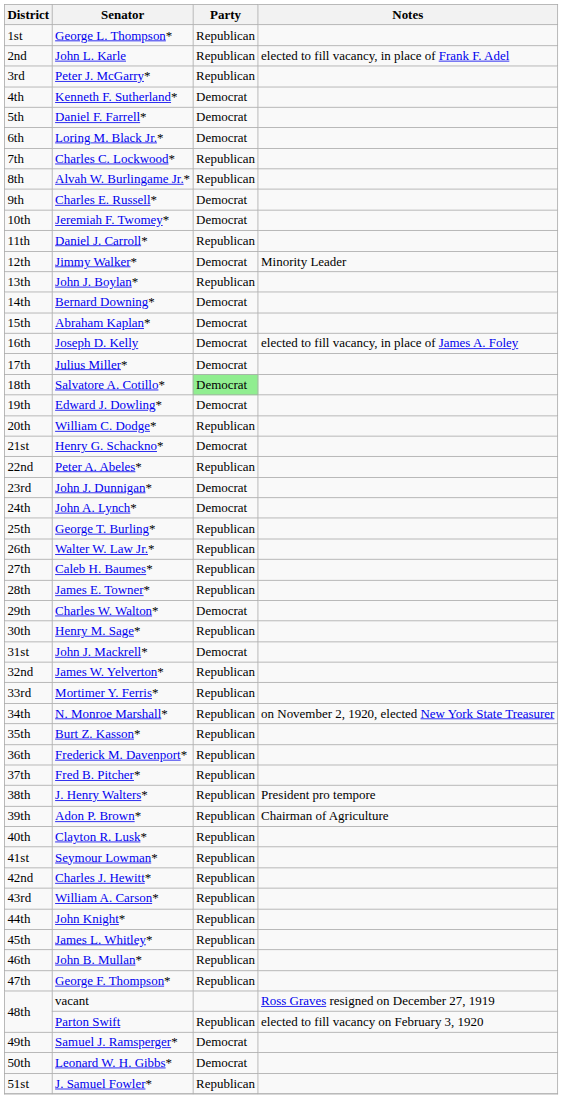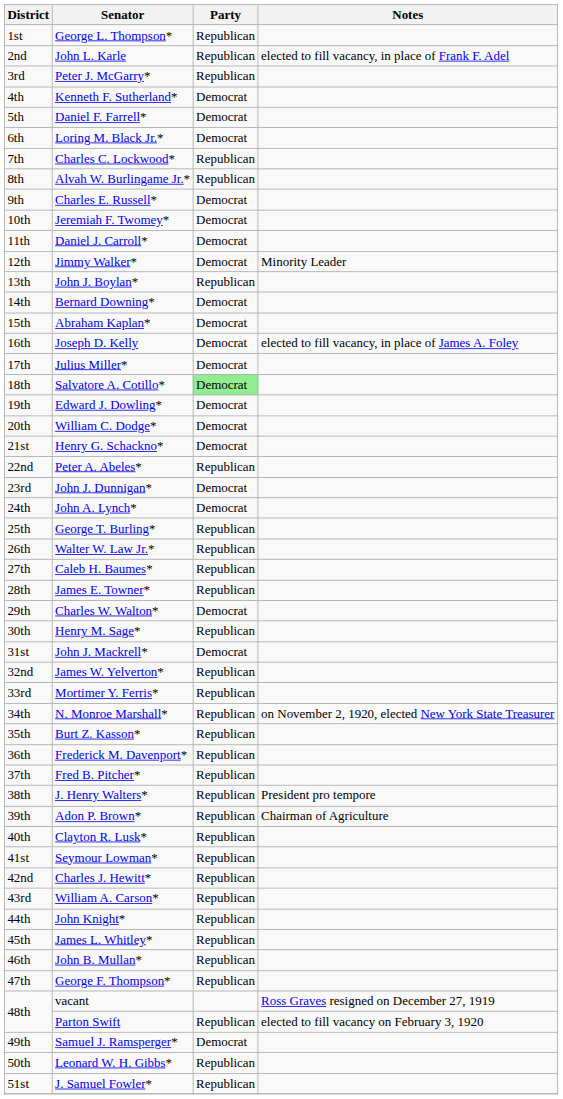 <table class=wikitable>
 <tr>
 <th>District</th>
 <th>Senator</th>
 <th>Party</th>
 <th>Notes</th>
 </tr>
 <tr>
 <td>1st</td>
 <td><a href='#'>George L. Thompson</a>*</td>
 <td>Republican</td>
 <td></td>
 </tr>
 <tr>
 <td>2nd</td>
 <td><a href='#'>John L. Karle</a></td>
 <td>Republican</td>
 <td>elected to fill vacancy, in place of <a href='#'>Frank F. Adel</a></td>
 </tr>
 <tr>
 <td>3rd</td>
 <td><a href='#'>Peter J. McGarry</a>*</td>
 <td>Republican</td>
 <td></td>
 </tr>
 <tr>
 <td>4th</td>
 <td><a href='#'>Kenneth F. Sutherland</a>*</td>
 <td>Democrat</td>
 <td></td>
 </tr>
 <tr>
 <td>5th</td>
 <td><a href='#'>Daniel F. Farrell</a>*</td>
 <td>Democrat</td>
 <td></td>
 </tr>
 <tr>
 <td>6th</td>
 <td><a href='#'>Loring M. Black Jr.</a>*</td>
 <td>Democrat</td>
 <td></td>
 </tr>
 <tr>
 <td>7th</td>
 <td><a href='#'>Charles C. Lockwood</a>*</td>
 <td>Republican</td>
 <td></td>
 </tr>
 <tr>
 <td>8th</td>
 <td><a href='#'>Alvah W. Burlingame Jr.</a>*</td>
 <td>Republican</td>
 <td></td>
 </tr>
 <tr>
 <td>9th</td>
 <td><a href='#'>Charles E. Russell</a>*</td>
 <td>Democrat</td>
 <td></td>
 </tr>
 <tr>
 <td>10th</td>
 <td><a href='#'>Jeremiah F. Twomey</a>*</td>
 <td>Democrat</td>
 <td></td>
 </tr>
 <tr>
 <td>11th</td>
 <td><a href='#'>Daniel J. Carroll</a>*</td>
-<td>Republican</td>
+<td>Democrat</td>
 <td></td>
 </tr>
 <tr>
 <td>12th</td>
 <td><a href='#'>Jimmy Walker</a>*</td>
 <td>Democrat</td>
 <td>Minority Leader</td>
 </tr>
 <tr>
 <td>13th</td>
 <td><a href='#'>John J. Boylan</a>*</td>
 <td>Republican</td>
 <td></td>
 </tr>
 <tr>
 <td>14th</td>
 <td><a href='#'>Bernard Downing</a>*</td>
 <td>Democrat</td>
 <td></td>
 </tr>
 <tr>
 <td>15th</td>
 <td><a href='#'>Abraham Kaplan</a>*</td>
 <td>Democrat</td>
 <td></td>
 </tr>
 <tr>
 <td>16th</td>
 <td><a href='#'>Joseph D. Kelly</a></td>
 <td>Democrat</td>
 <td>elected to fill vacancy, in place of <a href='#'>James A. Foley</a></td>
 </tr>
 <tr>
 <td>17th</td>
 <td><a href='#'>Julius Miller</a>*</td>
 <td>Democrat</td>
 <td></td>
 </tr>
 <tr>
 <td>18th</td>
 <td><a href='#'>Salvatore A. Cotillo</a>*</td>
 <td style="background: lightgreen;">Democrat</td>
 <td></td>
 </tr>
 <tr>
 <td>19th</td>
 <td><a href='#'>Edward J. Dowling</a>*</td>
 <td>Democrat</td>
 <td></td>
 </tr>
 <tr>
 <td>20th</td>
 <td><a href='#'>William C. Dodge</a>*</td>
-<td>Republican</td>
+<td>Democrat</td>
 <td></td>
 </tr>
 <tr>
 <td>21st</td>
 <td><a href='#'>Henry G. Schackno</a>*</td>
 <td>Democrat</td>
 <td></td>
 </tr>
 <tr>
 <td>22nd</td>
 <td><a href='#'>Peter A. Abeles</a>*</td>
 <td>Republican</td>
 <td></td>
 </tr>
 <tr>
 <td>23rd</td>
 <td><a href='#'>John J. Dunnigan</a>*</td>
 <td>Democrat</td>
 <td></td>
 </tr>
 <tr>
 <td>24th</td>
 <td><a href='#'>John A. Lynch</a>*</td>
 <td>Democrat</td>
 <td></td>
 </tr>
 <tr>
 <td>25th</td>
 <td><a href='#'>George T. Burling</a>*</td>
 <td>Republican</td>
 <td></td>
 </tr>
 <tr>
 <td>26th</td>
 <td><a href='#'>Walter W. Law Jr.</a>*</td>
 <td>Republican</td>
 <td></td>
 </tr>
 <tr>
 <td>27th</td>
 <td><a href='#'>Caleb H. Baumes</a>*</td>
 <td>Republican</td>
 <td></td>
 </tr>
 <tr>
 <td>28th</td>
 <td><a href='#'>James E. Towner</a>*</td>
 <td>Republican</td>
 <td></td>
 </tr>
 <tr>
 <td>29th</td>
 <td><a href='#'>Charles W. Walton</a>*</td>
 <td>Democrat</td>
 <td></td>
 </tr>
 <tr>
 <td>30th</td>
 <td><a href='#'>Henry M. Sage</a>*</td>
 <td>Republican</td>
 <td></td>
 </tr>
 <tr>
 <td>31st</td>
 <td><a href='#'>John J. Mackrell</a>*</td>
 <td>Democrat</td>
 <td></td>
 </tr>
 <tr>
 <td>32nd</td>
 <td><a href='#'>James W. Yelverton</a>*</td>
 <td>Republican</td>
 <td></td>
 </tr>
 <tr>
 <td>33rd</td>
 <td><a href='#'>Mortimer Y. Ferris</a>*</td>
 <td>Republican</td>
 <td></td>
 </tr>
 <tr>
 <td>34th</td>
 <td><a href='#'>N. Monroe Marshall</a>*</td>
 <td>Republican</td>
 <td>on November 2, 1920, elected <a href='#'>New York State Treasurer</a></td>
 </tr>
 <tr>
 <td>35th</td>
 <td><a href='#'>Burt Z. Kasson</a>*</td>
 <td>Republican</td>
 <td></td>
 </tr>
 <tr>
 <td>36th</td>
 <td><a href='#'>Frederick M. Davenport</a>*</td>
 <td>Republican</td>
 <td></td>
 </tr>
 <tr>
 <td>37th</td>
 <td><a href='#'>Fred B. Pitcher</a>*</td>
 <td>Republican</td>
 <td></td>
 </tr>
 <tr>
 <td>38th</td>
 <td><a href='#'>J. Henry Walters</a>*</td>
 <td>Republican</td>
 <td>President pro tempore</td>
 </tr>
 <tr>
 <td>39th</td>
 <td><a href='#'>Adon P. Brown</a>*</td>
 <td>Republican</td>
 <td>Chairman of Agriculture</td>
 </tr>
 <tr>
 <td>40th</td>
 <td><a href='#'>Clayton R. Lusk</a>*</td>
 <td>Republican</td>
 <td></td>
 </tr>
 <tr>
 <td>41st</td>
 <td><a href='#'>Seymour Lowman</a>*</td>
 <td>Republican</td>
 <td></td>
 </tr>
 <tr>
 <td>42nd</td>
 <td><a href='#'>Charles J. Hewitt</a>*</td>
 <td>Republican</td>
 <td></td>
 </tr>
 <tr>
 <td>43rd</td>
 <td><a href='#'>William A. Carson</a>*</td>
 <td>Republican</td>
 <td></td>
 </tr>
 <tr>
 <td>44th</td>
 <td><a href='#'>John Knight</a>*</td>
 <td>Republican</td>
 <td></td>
 </tr>
 <tr>
 <td>45th</td>
 <td><a href='#'>James L. Whitley</a>*</td>
 <td>Republican</td>
 <td></td>
 </tr>
 <tr>
 <td>46th</td>
 <td><a href='#'>John B. Mullan</a>*</td>
 <td>Republican</td>
 <td></td>
 </tr>
 <tr>
 <td>47th</td>
 <td><a href='#'>George F. Thompson</a>*</td>
 <td>Republican</td>
 <td></td>
 </tr>
 <tr>
 <td rowspan="2">48th</td>
 <td>vacant</td>
 <td></td>
 <td><a href='#'>Ross Graves</a> resigned on December 27, 1919</td>
 </tr>
 <tr>
 <td><a href='#'>Parton Swift</a></td>
 <td>Republican</td>
 <td>elected to fill vacancy on February 3, 1920</td>
 </tr>
 <tr>
 <td>49th</td>
 <td><a href='#'>Samuel J. Ramsperger</a>*</td>
 <td>Democrat</td>
 <td></td>
 </tr>
 <tr>
 <td>50th</td>
 <td><a href='#'>Leonard W. H. Gibbs</a>*</td>
-<td>Democrat</td>
+<td>Republican</td>
 <td></td>
 </tr>
 <tr>
 <td>51st</td>
 <td><a href='#'>J. Samuel Fowler</a>*</td>
 <td>Republican</td>
 <td></td>
 </tr>
 <tr>
 </tr>
 </table>
